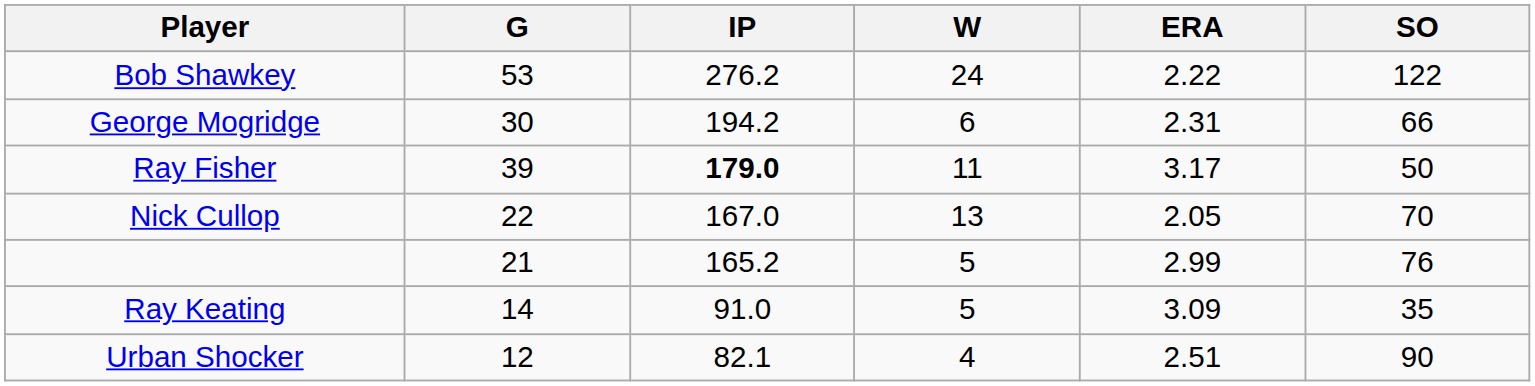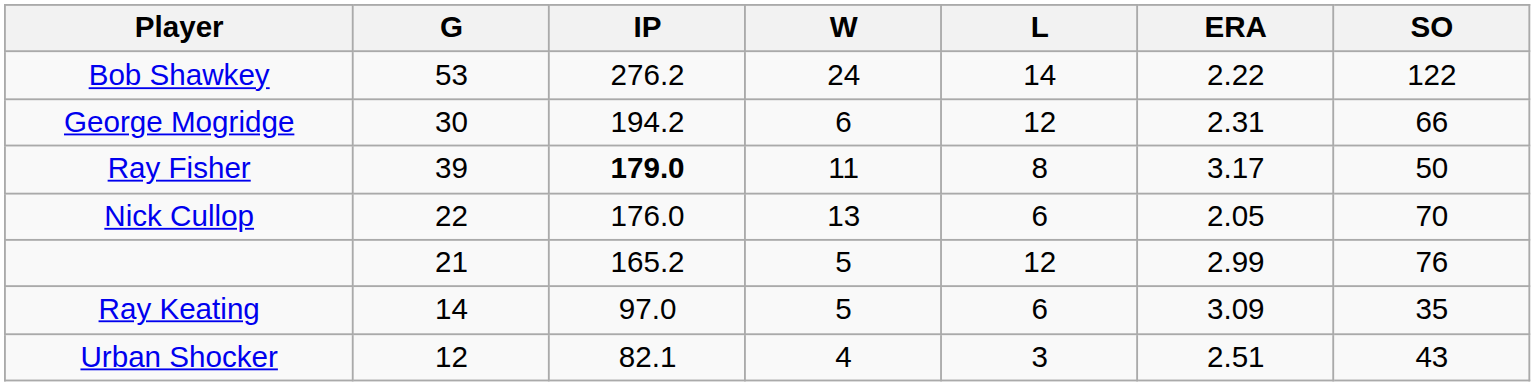 <table class="wikitable sortable">
 <tr>
 <th bgcolor="#DDDDFF" width="16%">Player</th>
 <th bgcolor="#DDDDFF" width="9%">G</th>
 <th bgcolor="#DDDDFF" width="9%">IP</th>
 <th bgcolor="#DDDDFF" width="9%">W</th>
+<th bgcolor="#DDDDFF" width="9%">L</th>
 <th bgcolor="#DDDDFF" width="9%">ERA</th>
 <th bgcolor="#DDDDFF" width="9%">SO</th>
 </tr>
 <tr align="center">
 <td><a href='#'>Bob Shawkey</a></td>
 <td>53</td>
 <td>276.2</td>
 <td>24</td>
+<td>14</td>
 <td>2.22</td>
 <td>122</td>
 </tr>
 <tr align="center">
 <td><a href='#'>George Mogridge</a></td>
 <td>30</td>
 <td>194.2</td>
 <td>6</td>
+<td>12</td>
 <td>2.31</td>
 <td>66</td>
 </tr>
 <tr align="center">
 <td><a href='#'>Ray Fisher</a></td>
 <td>39</td>
 <td><strong>179.0</strong></td>
 <td>11</td>
+<td>8</td>
 <td>3.17</td>
 <td>50</td>
 </tr>
 <tr align="center">
 <td><a href='#'>Nick Cullop</a></td>
 <td>22</td>
-<td>167.0</td>
+<td>176.0</td>
 <td>13</td>
+<td>6</td>
 <td>2.05</td>
 <td>70</td>
 </tr>
 <tr align="center">
 <td></td>
 <td>21</td>
 <td>165.2</td>
 <td>5</td>
+<td>12</td>
 <td>2.99</td>
 <td>76</td>
 </tr>
 <tr align="center">
 <td><a href='#'>Ray Keating</a></td>
 <td>14</td>
-<td>91.0</td>
+<td>97.0</td>
 <td>5</td>
+<td>6</td>
 <td>3.09</td>
 <td>35</td>
 </tr>
 <tr align="center">
 <td><a href='#'>Urban Shocker</a></td>
 <td>12</td>
 <td>82.1</td>
 <td>4</td>
+<td>3</td>
 <td>2.51</td>
-<td>90</td>
+<td>43</td>
 </tr>
 </table>
